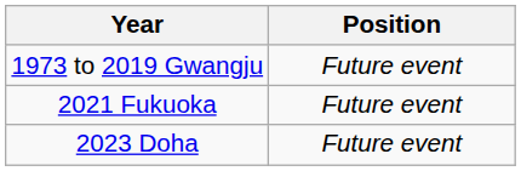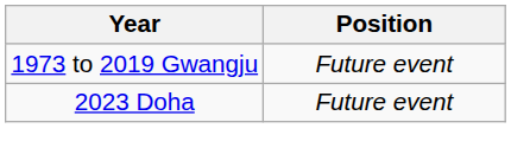 <table class="wikitable" style="text-align: center;">
 <tr>
 <th>Year</th>
 <th width="150">Position</th>
 </tr>
 <tr>
 <td style="text-align: middle; "><a href='#'>1973</a> to <a href='#'>2019 Gwangju</a></td>
 <td><em>Future event</em></td>
 </tr>
 <tr>
-<td> <a href='#'>2021 Fukuoka</a></td>
-<td><em>Future event</em></td>
-</tr>
-<tr>
 <td> <a href='#'>2023 Doha</a></td>
 <td><em>Future event</em></td>
 </tr>
 </table>
